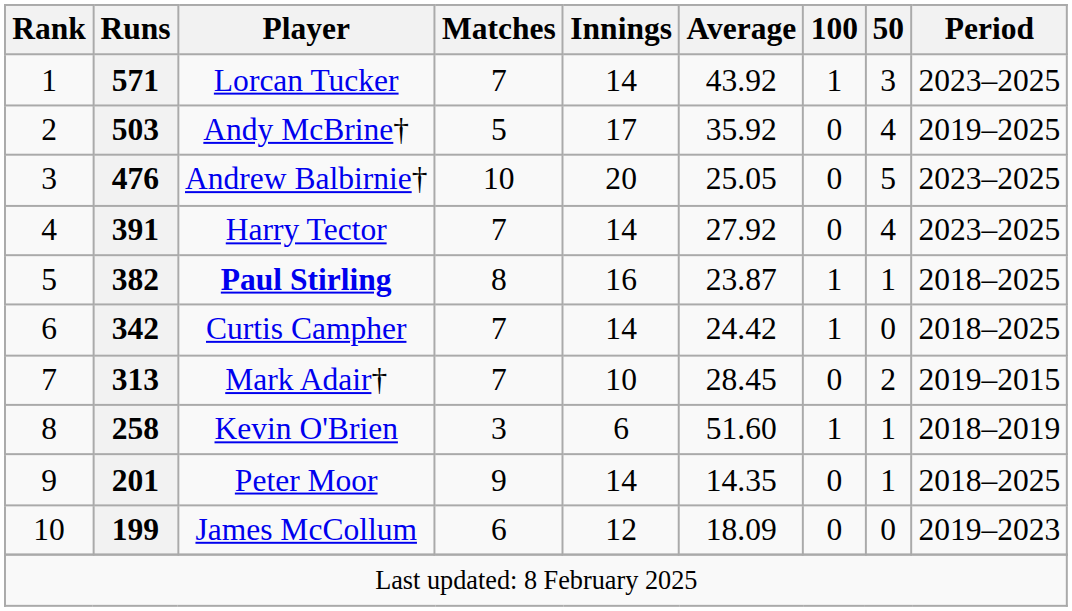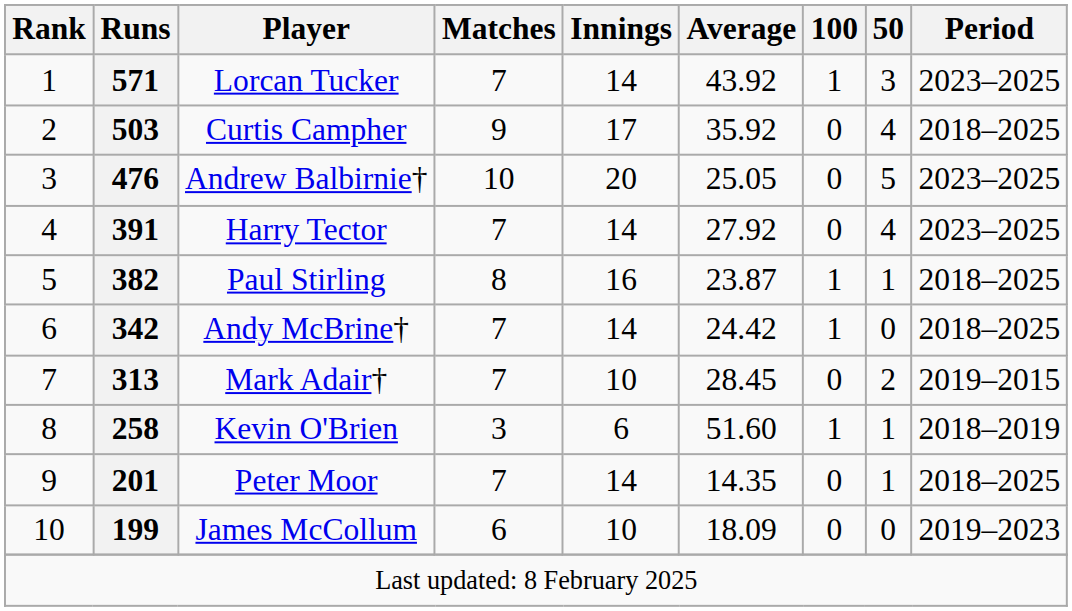 <table class="wikitable plainrowheaders sortable" style=text-align:center>
 <tr>
 <th scope=col>Rank</th>
 <th scope=col>Runs</th>
 <th scope=col>Player</th>
 <th scope=col>Matches</th>
 <th scope=col>Innings</th>
 <th scope=col>Average</th>
 <th scope=col>100</th>
 <th scope=col>50</th>
 <th scope=col>Period</th>
 </tr>
 <tr>
 <td align=center>1</td>
 <th scope=row style=text-align:center;>571</th>
 <td><a href='#'>Lorcan Tucker</a></td>
 <td align="center">7</td>
 <td align="center">14</td>
 <td align="center">43.92</td>
 <td align="center">1</td>
 <td align="center">3</td>
 <td>2023–2025</td>
 </tr>
 <tr>
 <td align=center>2</td>
 <th scope=row style=text-align:center;>503</th>
-<td><a href='#'>Andy McBrine</a>†</td>
-<td align="center">5</td>
+<td><a href='#'>Curtis Campher</a></td>
+<td align="center">9</td>
 <td align="center">17</td>
 <td align="center">35.92</td>
 <td align="center">0</td>
 <td align="center">4</td>
-<td>2019–2025</td>
+<td>2018–2025</td>
 </tr>
 <tr>
 <td align=center>3</td>
 <th scope=row style=text-align:center;>476</th>
 <td><a href='#'>Andrew Balbirnie</a>†</td>
 <td align="center">10</td>
 <td align="center">20</td>
 <td align="center">25.05</td>
 <td align="center">0</td>
 <td align="center">5</td>
 <td>2023–2025</td>
 </tr>
 <tr>
 <td align=center>4</td>
 <th scope=row style="text-align:center;">391</th>
 <td><a href='#'>Harry Tector</a></td>
 <td align="center">7</td>
 <td align="center">14</td>
 <td align="center">27.92</td>
 <td align="center">0</td>
 <td align="center">4</td>
 <td>2023–2025</td>
 </tr>
 <tr>
 <td align=center>5</td>
 <th scope=row style="text-align:center;">382</th>
-<td><strong><a href='#'>Paul Stirling</a></strong></td>
+<td><a href='#'>Paul Stirling</a></td>
 <td align="center">8</td>
 <td align="center">16</td>
 <td align="center">23.87</td>
 <td align="center">1</td>
 <td align="center">1</td>
 <td>2018–2025</td>
 </tr>
 <tr>
 <td align=center>6</td>
 <th scope=row style="text-align:center;">342</th>
-<td><a href='#'>Curtis Campher</a></td>
+<td><a href='#'>Andy McBrine</a>†</td>
 <td align=center>7</td>
 <td align=center>14</td>
 <td align=center>24.42</td>
 <td align=center>1</td>
 <td align=center>0</td>
 <td>2018–2025</td>
 </tr>
 <tr>
 <td align=center>7</td>
 <th scope=row style="text-align:center;">313</th>
 <td><a href='#'>Mark Adair</a>†</td>
 <td align=center>7</td>
 <td align=center>10</td>
 <td align=center>28.45</td>
 <td align=center>0</td>
 <td align=center>2</td>
 <td>2019–2015</td>
 </tr>
 <tr>
 <td align=center>8</td>
 <th scope=row style="text-align:center;">258</th>
 <td><a href='#'>Kevin O'Brien</a></td>
 <td align=center>3</td>
 <td align=center>6</td>
 <td align=center>51.60</td>
 <td align=center>1</td>
 <td align=center>1</td>
 <td>2018–2019</td>
 </tr>
 <tr>
 <td align="center">9</td>
 <th scope="row" style="text-align:center;">201</th>
 <td><a href='#'>Peter Moor</a></td>
-<td align="center">9</td>
+<td align="center">7</td>
 <td align="center">14</td>
 <td align="center">14.35</td>
 <td align="center">0</td>
 <td align="center">1</td>
 <td>2018–2025</td>
 </tr>
 <tr>
 <td align="center">10</td>
 <th scope="row" style="text-align:center;">199</th>
 <td><a href='#'>James McCollum</a></td>
 <td align="center">6</td>
-<td align="center">12</td>
+<td align="center">10</td>
 <td align="center">18.09</td>
 <td align="center">0</td>
 <td align="center">0</td>
 <td>2019–2023</td>
 </tr>
 <tr>
 </tr>
 <tr class=sortbottom>
 <td colspan=9><small>Last updated: 8 February 2025</small></td>
 </tr>
 </table>
